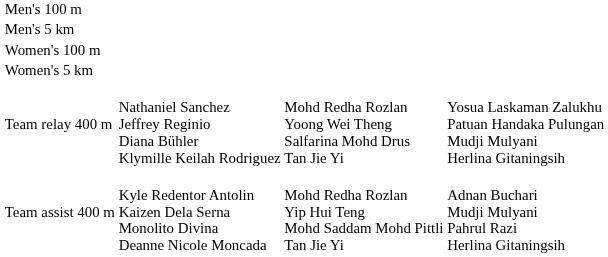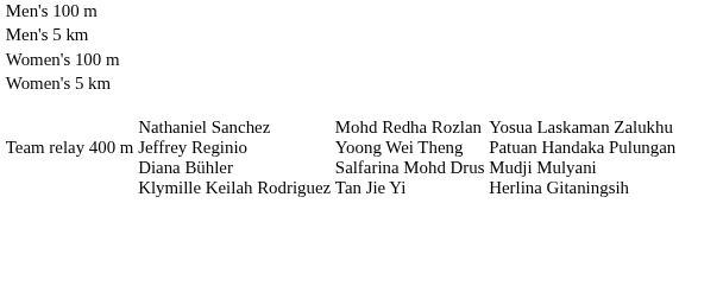 <table>
 <tr>
 <td>Men's 100 m</td>
 <td></td>
 <td></td>
 <td></td>
 </tr>
 <tr>
 <td>Men's 5 km</td>
 <td></td>
 <td nowrap></td>
 <td></td>
 </tr>
 <tr>
 <td>Women's 100 m</td>
 <td></td>
 <td></td>
 <td></td>
 </tr>
 <tr>
 <td>Women's 5 km</td>
 <td></td>
 <td></td>
 <td></td>
 </tr>
 <tr>
 <td>Team relay 400 m</td>
 <td nowrap><br>Nathaniel Sanchez<br>Jeffrey Reginio<br>Diana Bühler<br>Klymille Keilah Rodriguez</td>
 <td><br>Mohd Redha Rozlan<br>Yoong Wei Theng<br>Salfarina Mohd Drus<br> Tan Jie Yi</td>
 <td nowrap><br>Yosua Laskaman Zalukhu<br>Patuan Handaka Pulungan<br>Mudji Mulyani<br>Herlina Gitaningsih</td>
 </tr>
-<tr>
-<td nowrap>Team assist 400 m</td>
-<td><br>Kyle Redentor Antolin<br>Kaizen Dela Serna<br>Monolito Divina<br>Deanne Nicole Moncada</td>
-<td><br>Mohd Redha Rozlan<br>Yip Hui Teng<br>Mohd Saddam Mohd Pittli<br> Tan Jie Yi</td>
-<td><br>Adnan Buchari<br>Mudji Mulyani<br>Pahrul Razi<br>Herlina Gitaningsih</td>
-</tr>
 </table>
